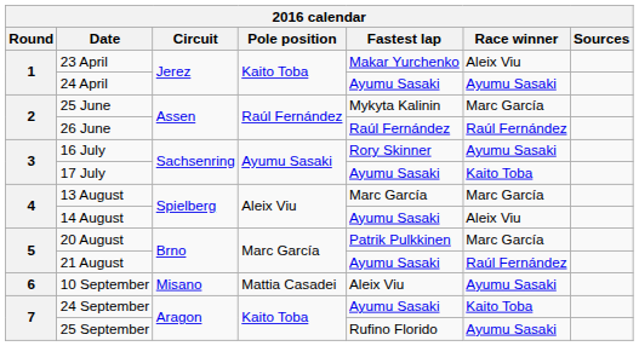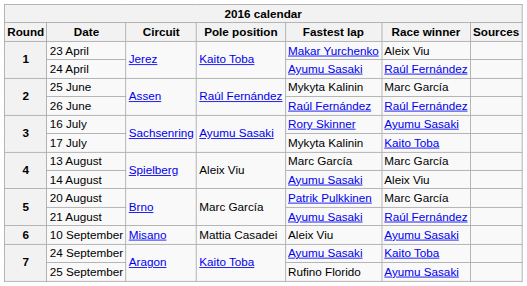 <table class="wikitable" style="font-size: 85%">
 <tr>
 <th colspan=7>2016 calendar</th>
 </tr>
 <tr>
 <th>Round</th>
 <th>Date</th>
 <th>Circuit</th>
 <th>Pole position</th>
 <th>Fastest lap</th>
 <th>Race winner</th>
 <th>Sources</th>
 </tr>
 <tr>
 <th rowspan=2>1</th>
 <td>23 April</td>
 <td rowspan=2> <a href='#'>Jerez</a></td>
 <td rowspan=2> <a href='#'>Kaito Toba</a></td>
 <td> <a href='#'>Makar Yurchenko</a></td>
 <td> Aleix Viu</td>
 <td align=center></td>
 </tr>
 <tr>
 <td>24 April</td>
 <td> <a href='#'>Ayumu Sasaki</a></td>
-<td> <a href='#'>Ayumu Sasaki</a></td>
+<td> <a href='#'>Raúl Fernández</a></td>
 <td align=center></td>
 </tr>
 <tr>
 <th rowspan=2>2</th>
 <td>25 June</td>
 <td rowspan=2> <a href='#'>Assen</a></td>
 <td rowspan=2> <a href='#'>Raúl Fernández</a></td>
 <td> Mykyta Kalinin</td>
 <td> Marc García</td>
 <td align=center></td>
 </tr>
 <tr>
 <td>26 June</td>
 <td> <a href='#'>Raúl Fernández</a></td>
 <td> <a href='#'>Raúl Fernández</a></td>
 <td align=center></td>
 </tr>
 <tr>
 <th rowspan=2>3</th>
 <td>16 July</td>
 <td rowspan=2> <a href='#'>Sachsenring</a></td>
 <td rowspan=2> <a href='#'>Ayumu Sasaki</a></td>
 <td> <a href='#'>Rory Skinner</a></td>
 <td> <a href='#'>Ayumu Sasaki</a></td>
 <td align=center></td>
 </tr>
 <tr>
 <td>17 July</td>
-<td> <a href='#'>Ayumu Sasaki</a></td>
+<td> Mykyta Kalinin</td>
 <td> <a href='#'>Kaito Toba</a></td>
 <td align=center></td>
 </tr>
 <tr>
 <th rowspan=2>4</th>
 <td>13 August</td>
 <td rowspan=2> <a href='#'>Spielberg</a></td>
 <td rowspan=2> Aleix Viu</td>
 <td> Marc García</td>
 <td> Marc García</td>
 <td align=center></td>
 </tr>
 <tr>
 <td>14 August</td>
 <td> <a href='#'>Ayumu Sasaki</a></td>
 <td> Aleix Viu</td>
 <td align=center></td>
 </tr>
 <tr>
 <th rowspan=2>5</th>
 <td>20 August</td>
 <td rowspan=2> <a href='#'>Brno</a></td>
 <td rowspan=2> Marc García</td>
 <td> <a href='#'>Patrik Pulkkinen</a></td>
 <td> Marc García</td>
 <td align=center></td>
 </tr>
 <tr>
 <td>21 August</td>
 <td> <a href='#'>Ayumu Sasaki</a></td>
 <td> <a href='#'>Raúl Fernández</a></td>
 <td align=center></td>
 </tr>
 <tr>
 <th>6</th>
 <td>10 September</td>
 <td> <a href='#'>Misano</a></td>
 <td> Mattia Casadei</td>
 <td> Aleix Viu</td>
 <td> <a href='#'>Ayumu Sasaki</a></td>
 <td align=center></td>
 </tr>
 <tr>
 <th rowspan=2>7</th>
 <td>24 September</td>
 <td rowspan=2> <a href='#'>Aragon</a></td>
 <td rowspan=2> <a href='#'>Kaito Toba</a></td>
 <td> <a href='#'>Ayumu Sasaki</a></td>
 <td> <a href='#'>Kaito Toba</a></td>
 <td align=center></td>
 </tr>
 <tr>
 <td>25 September</td>
 <td> Rufino Florido</td>
 <td> <a href='#'>Ayumu Sasaki</a></td>
 <td align=center></td>
 </tr>
 </table>
